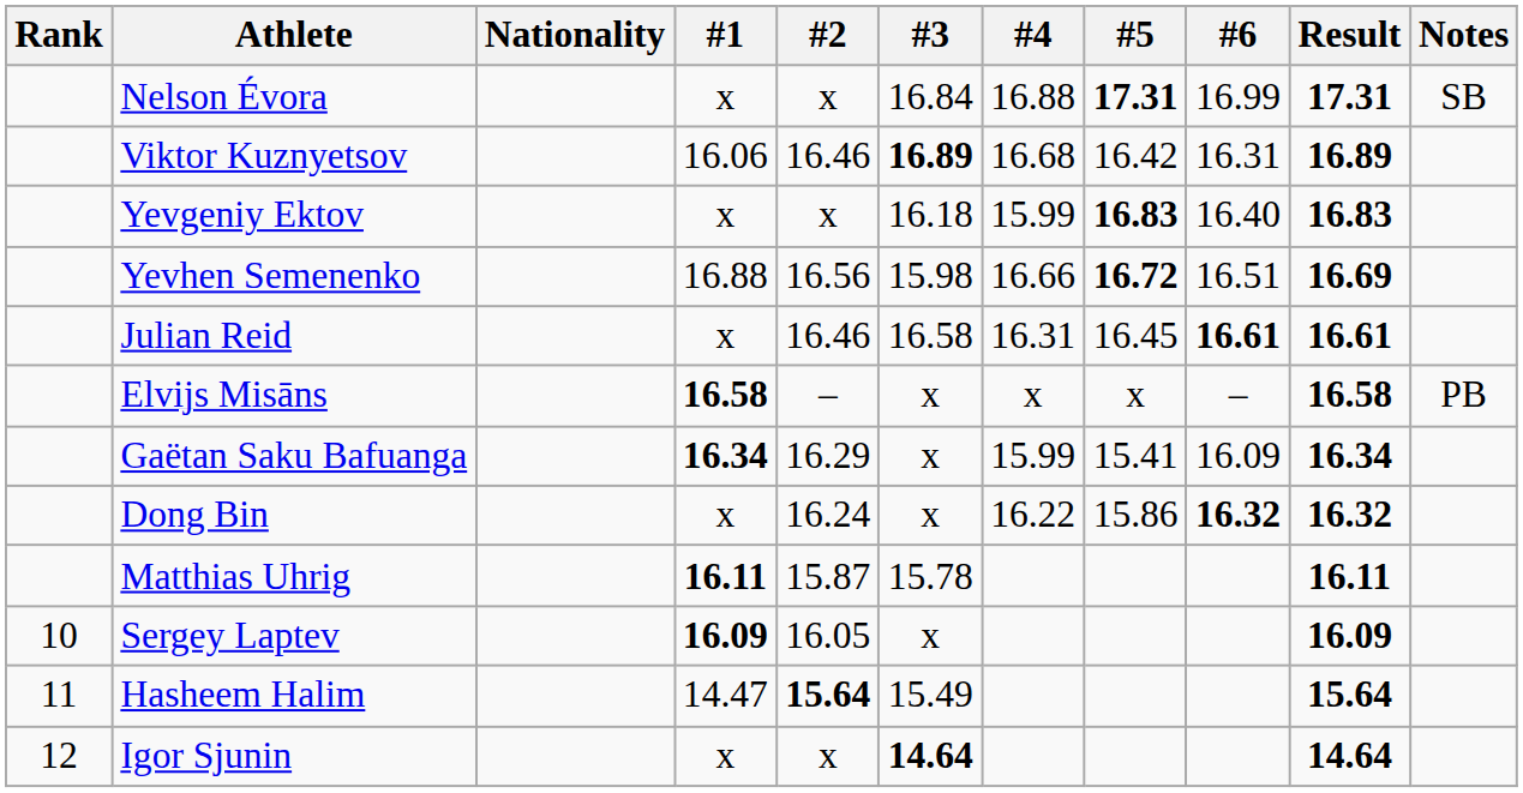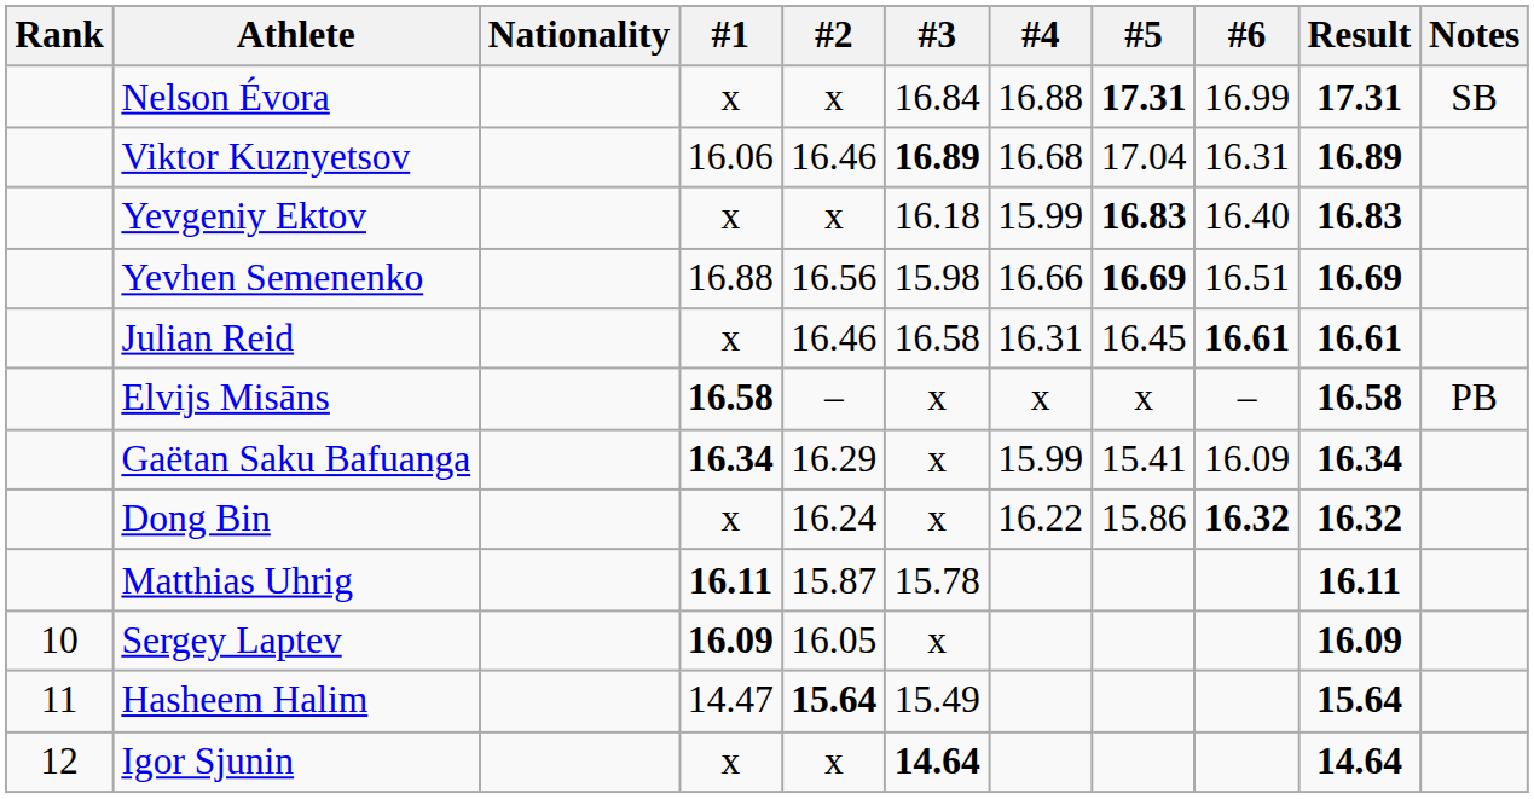 <table class="wikitable sortable" style="text-align:center">
 <tr>
 <th>Rank</th>
 <th>Athlete</th>
 <th>Nationality</th>
 <th>#1</th>
 <th>#2</th>
 <th>#3</th>
 <th>#4</th>
 <th>#5</th>
 <th>#6</th>
 <th>Result</th>
 <th>Notes</th>
 </tr>
 <tr>
 <td></td>
 <td align="left"><a href='#'>Nelson Évora</a></td>
 <td align=left></td>
 <td>x</td>
 <td>x</td>
 <td>16.84</td>
 <td>16.88</td>
 <td><strong>17.31</strong></td>
 <td>16.99</td>
 <td><strong>17.31</strong></td>
 <td>SB</td>
 </tr>
 <tr>
 <td></td>
 <td align="left"><a href='#'>Viktor Kuznyetsov</a></td>
 <td align=left></td>
 <td>16.06</td>
 <td>16.46</td>
 <td><strong>16.89</strong></td>
 <td>16.68</td>
-<td>16.42</td>
+<td>17.04</td>
 <td>16.31</td>
 <td><strong>16.89</strong></td>
 <td></td>
 </tr>
 <tr>
 <td></td>
 <td align="left"><a href='#'>Yevgeniy Ektov</a></td>
 <td align=left></td>
 <td>x</td>
 <td>x</td>
 <td>16.18</td>
 <td>15.99</td>
 <td><strong>16.83</strong></td>
 <td>16.40</td>
 <td><strong>16.83</strong></td>
 <td></td>
 </tr>
 <tr>
 <td></td>
 <td align="left"><a href='#'>Yevhen Semenenko</a></td>
 <td align=left></td>
 <td>16.88</td>
 <td>16.56</td>
 <td>15.98</td>
 <td>16.66</td>
-<td><strong>16.72</strong></td>
+<td><strong>16.69</strong></td>
 <td>16.51</td>
 <td><strong>16.69</strong></td>
 <td></td>
 </tr>
 <tr>
 <td></td>
 <td align="left"><a href='#'>Julian Reid</a></td>
 <td align=left></td>
 <td>x</td>
 <td>16.46</td>
 <td>16.58</td>
 <td>16.31</td>
 <td>16.45</td>
 <td><strong>16.61</strong></td>
 <td><strong>16.61</strong></td>
 <td></td>
 </tr>
 <tr>
 <td></td>
 <td align="left"><a href='#'>Elvijs Misāns</a></td>
 <td align=left></td>
 <td><strong>16.58</strong></td>
 <td>–</td>
 <td>x</td>
 <td>x</td>
 <td>x</td>
 <td>–</td>
 <td><strong>16.58</strong></td>
 <td>PB</td>
 </tr>
 <tr>
 <td></td>
 <td align="left"><a href='#'>Gaëtan Saku Bafuanga</a></td>
 <td align=left></td>
 <td><strong>16.34</strong></td>
 <td>16.29</td>
 <td>x</td>
 <td>15.99</td>
 <td>15.41</td>
 <td>16.09</td>
 <td><strong>16.34</strong></td>
 <td></td>
 </tr>
 <tr>
 <td></td>
 <td align="left"><a href='#'>Dong Bin</a></td>
 <td align=left></td>
 <td>x</td>
 <td>16.24</td>
 <td>x</td>
 <td>16.22</td>
 <td>15.86</td>
 <td><strong>16.32</strong></td>
 <td><strong>16.32</strong></td>
 <td></td>
 </tr>
 <tr>
 <td></td>
 <td align="left"><a href='#'>Matthias Uhrig</a></td>
 <td align=left></td>
 <td><strong>16.11</strong></td>
 <td>15.87</td>
 <td>15.78</td>
 <td></td>
 <td></td>
 <td></td>
 <td><strong>16.11</strong></td>
 <td></td>
 </tr>
 <tr>
 <td>10</td>
 <td align="left"><a href='#'>Sergey Laptev</a></td>
 <td align=left></td>
 <td><strong>16.09</strong></td>
 <td>16.05</td>
 <td>x</td>
 <td></td>
 <td></td>
 <td></td>
 <td><strong>16.09</strong></td>
 <td></td>
 </tr>
 <tr>
 <td>11</td>
 <td align="left"><a href='#'>Hasheem Halim</a></td>
 <td align=left></td>
 <td>14.47</td>
 <td><strong>15.64</strong></td>
 <td>15.49</td>
 <td></td>
 <td></td>
 <td></td>
 <td><strong>15.64</strong></td>
 <td></td>
 </tr>
 <tr>
 <td>12</td>
 <td align="left"><a href='#'>Igor Sjunin</a></td>
 <td align=left></td>
 <td>x</td>
 <td>x</td>
 <td><strong>14.64</strong></td>
 <td></td>
 <td></td>
 <td></td>
 <td><strong>14.64</strong></td>
 <td></td>
 </tr>
 </table>
